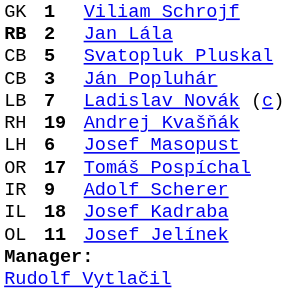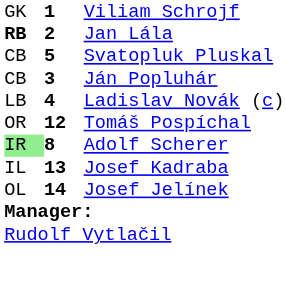 <table style="font-size:90%; margin:0.2em auto;" cellspacing="0" cellpadding="0">
 <tr>
 <th width="25"></th>
 <th width="25"></th>
 </tr>
 <tr>
 <td>GK</td>
 <td><strong>1</strong></td>
 <td><a href='#'>Viliam Schrojf</a></td>
 </tr>
 <tr>
 <td><strong>RB</strong></td>
 <td><strong>2</strong></td>
 <td><a href='#'>Jan Lála</a></td>
 </tr>
 <tr>
 <td>CB</td>
 <td><strong>5</strong></td>
 <td><a href='#'>Svatopluk Pluskal</a></td>
 </tr>
 <tr>
 <td>CB</td>
 <td><strong>3</strong></td>
 <td><a href='#'>Ján Popluhár</a></td>
 </tr>
 <tr>
 <td>LB</td>
-<td><strong>7</strong></td>
+<td><strong>4</strong></td>
 <td><a href='#'>Ladislav Novák</a> (<a href='#'>c</a>)</td>
 </tr>
 <tr>
-<td>RH</td>
-<td><strong>19</strong></td>
-<td><a href='#'>Andrej Kvašňák</a></td>
-</tr>
-<tr>
-<td>LH</td>
-<td><strong>6</strong></td>
-<td><a href='#'>Josef Masopust</a></td>
-</tr>
-<tr>
 <td>OR</td>
-<td><strong>17</strong></td>
+<td><strong>12</strong></td>
 <td><a href='#'>Tomáš Pospíchal</a></td>
 </tr>
 <tr>
-<td>IR</td>
-<td><strong>9</strong></td>
+<td style="background: lightgreen;">IR</td>
+<td><strong>8</strong></td>
 <td><a href='#'>Adolf Scherer</a></td>
 </tr>
 <tr>
 <td>IL</td>
-<td><strong>18</strong></td>
+<td><strong>13</strong></td>
 <td><a href='#'>Josef Kadraba</a></td>
 </tr>
 <tr>
 <td>OL</td>
-<td><strong>11</strong></td>
+<td><strong>14</strong></td>
 <td><a href='#'>Josef Jelínek</a></td>
 </tr>
 <tr>
 <td colspan="3"><strong>Manager:</strong></td>
 </tr>
 <tr>
 <td colspan="3"><a href='#'>Rudolf Vytlačil</a></td>
 </tr>
 </table>
